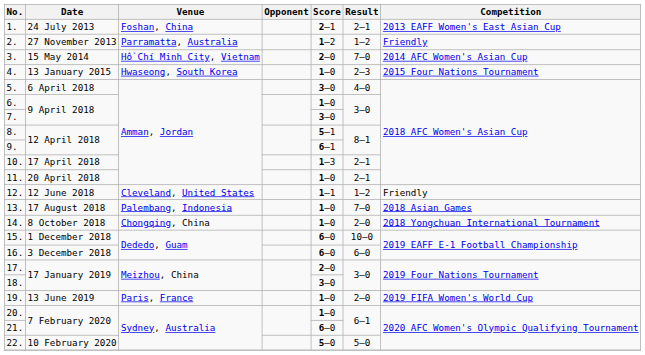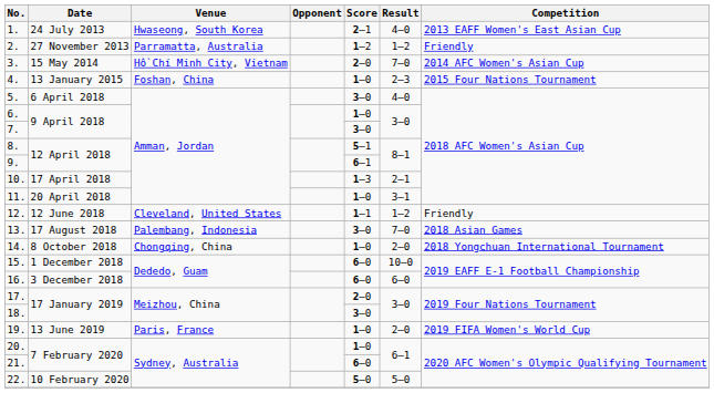 <table class="wikitable">
 <tr>
 <th>No.</th>
 <th>Date</th>
 <th>Venue</th>
 <th>Opponent</th>
 <th>Score</th>
 <th>Result</th>
 <th>Competition</th>
 </tr>
 <tr>
 <td>1.</td>
 <td>24 July 2013</td>
-<td><a href='#'>Foshan</a>, <a href='#'>China</a></td>
+<td><a href='#'>Hwaseong</a>, <a href='#'>South Korea</a></td>
 <td></td>
 <td align=center><strong>2</strong>–1</td>
-<td align=center>2–1</td>
+<td align=center>4–0</td>
 <td><a href='#'>2013 EAFF Women's East Asian Cup</a></td>
 </tr>
 <tr>
 <td>2.</td>
 <td>27 November 2013</td>
 <td><a href='#'>Parramatta</a>, <a href='#'>Australia</a></td>
 <td></td>
 <td align=center><strong>1</strong>–2</td>
 <td align=center>1–2</td>
 <td><a href='#'>Friendly</a></td>
 </tr>
 <tr>
 <td>3.</td>
 <td>15 May 2014</td>
 <td><a href='#'>Hồ Chí Minh City</a>, <a href='#'>Vietnam</a></td>
 <td></td>
 <td align=center><strong>2</strong>–0</td>
 <td align=center>7–0</td>
 <td><a href='#'>2014 AFC Women's Asian Cup</a></td>
 </tr>
 <tr>
 <td>4.</td>
 <td>13 January 2015</td>
-<td><a href='#'>Hwaseong</a>, <a href='#'>South Korea</a></td>
+<td><a href='#'>Foshan</a>, <a href='#'>China</a></td>
 <td></td>
 <td align=center><strong>1</strong>–0</td>
 <td align=center>2–3</td>
 <td><a href='#'>2015 Four Nations Tournament</a></td>
 </tr>
 <tr>
 <td>5.</td>
 <td>6 April 2018</td>
 <td rowspan=7><a href='#'>Amman</a>, <a href='#'>Jordan</a></td>
 <td></td>
 <td align=center><strong>3</strong>–0</td>
 <td align=center>4–0</td>
 <td rowspan=7><a href='#'>2018 AFC Women's Asian Cup</a></td>
 </tr>
 <tr>
 <td>6.</td>
 <td rowspan=2>9 April 2018</td>
 <td rowspan=2></td>
 <td align=center><strong>1</strong>–0</td>
 <td rowspan=2 align=center>3–0</td>
 </tr>
 <tr>
 <td>7.</td>
 <td align=center><strong>3</strong>–0</td>
 </tr>
 <tr>
 <td>8.</td>
 <td rowspan=2>12 April 2018</td>
 <td rowspan=2></td>
 <td align=center><strong>5</strong>–1</td>
 <td rowspan=2 align=center>8–1</td>
 </tr>
 <tr>
 <td>9.</td>
 <td align=center><strong>6</strong>–1</td>
 </tr>
 <tr>
 <td>10.</td>
 <td>17 April 2018</td>
 <td></td>
 <td align=center><strong>1</strong>–3</td>
 <td align=center>2–1</td>
 </tr>
 <tr>
 <td>11.</td>
 <td>20 April 2018</td>
 <td></td>
 <td align=center><strong>1</strong>–0</td>
-<td align=center>2–1</td>
+<td align=center>3–1</td>
 </tr>
 <tr>
 <td>12.</td>
 <td>12 June 2018</td>
 <td><a href='#'>Cleveland</a>, <a href='#'>United States</a></td>
 <td></td>
 <td align=center><strong>1</strong>–1</td>
 <td align=center>1–2</td>
 <td>Friendly</td>
 </tr>
 <tr>
 <td>13.</td>
 <td>17 August 2018</td>
 <td><a href='#'>Palembang</a>, <a href='#'>Indonesia</a></td>
 <td></td>
-<td align=center><strong>1</strong>–0</td>
+<td align=center><strong>3</strong>–0</td>
 <td align=center>7–0</td>
 <td><a href='#'>2018 Asian Games</a></td>
 </tr>
 <tr>
 <td>14.</td>
 <td>8 October 2018</td>
 <td><a href='#'>Chongqing</a>, China</td>
 <td></td>
 <td align=center><strong>1</strong>–0</td>
 <td align=center>2–0</td>
 <td><a href='#'>2018 Yongchuan International Tournament</a></td>
 </tr>
 <tr>
 <td>15.</td>
 <td>1 December 2018</td>
 <td rowspan=2><a href='#'>Dededo</a>, <a href='#'>Guam</a></td>
 <td></td>
 <td align=center><strong>6</strong>–0</td>
 <td align=center>10–0</td>
 <td rowspan=2><a href='#'>2019 EAFF E-1 Football Championship</a></td>
 </tr>
 <tr>
 <td>16.</td>
 <td>3 December 2018</td>
 <td></td>
 <td align=center><strong>6</strong>–0</td>
 <td align=center>6–0</td>
 </tr>
 <tr>
 <td>17.</td>
 <td rowspan=2>17 January 2019</td>
 <td rowspan=2><a href='#'>Meizhou</a>, China</td>
 <td rowspan=2></td>
 <td align=center><strong>2</strong>–0</td>
 <td rowspan=2 align=center>3–0</td>
 <td rowspan=2><a href='#'>2019 Four Nations Tournament</a></td>
 </tr>
 <tr>
 <td>18.</td>
 <td align=center><strong>3</strong>–0</td>
 </tr>
 <tr>
 <td>19.</td>
 <td>13 June 2019</td>
 <td><a href='#'>Paris</a>, <a href='#'>France</a></td>
 <td></td>
 <td align=center><strong>1</strong>–0</td>
 <td align=center>2–0</td>
 <td><a href='#'>2019 FIFA Women's World Cup</a></td>
 </tr>
 <tr>
 <td>20.</td>
 <td rowspan=2>7 February 2020</td>
 <td rowspan=3><a href='#'>Sydney</a>, <a href='#'>Australia</a></td>
 <td rowspan=2></td>
 <td align=center><strong>1</strong>–0</td>
 <td rowspan=2 align=center>6–1</td>
 <td rowspan=3><a href='#'>2020 AFC Women's Olympic Qualifying Tournament</a></td>
 </tr>
 <tr>
 <td>21.</td>
 <td align=center><strong>6</strong>–0</td>
 </tr>
 <tr>
 <td>22.</td>
 <td>10 February 2020</td>
 <td></td>
 <td align=center><strong>5</strong>–0</td>
 <td align=center>5–0</td>
 </tr>
 <tr>
 </tr>
 </table>
